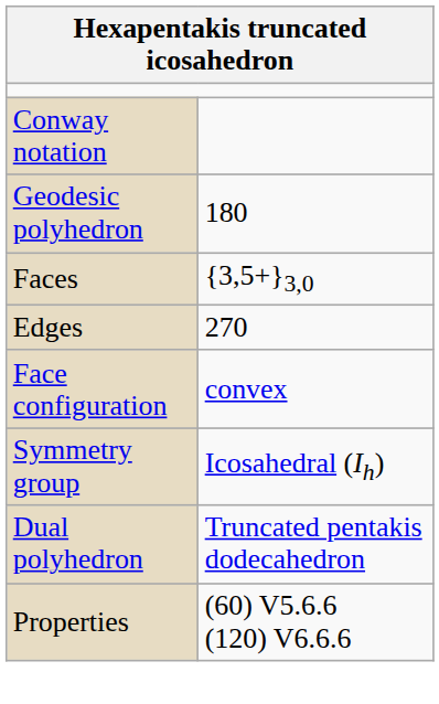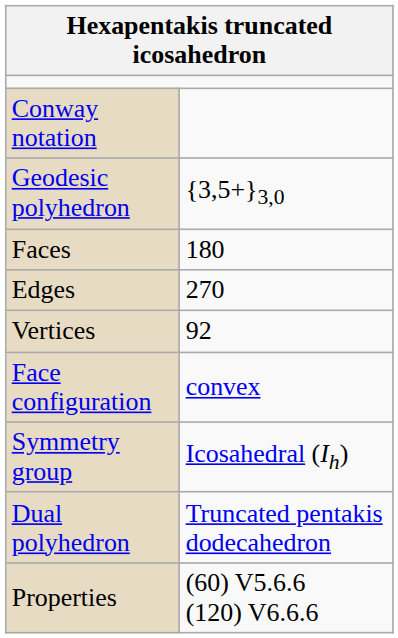 <table class=wikitable align="right" width=240>
 <tr>
 <th bgcolor=#e7dcc3 colspan=2>Hexapentakis truncated icosahedron</th>
 </tr>
 <tr>
 <td align=center colspan=2></td>
 </tr>
 <tr>
 <td bgcolor=#e7dcc3><a href='#'>Conway notation</a></td>
 <td></td>
 </tr>
 <tr>
 <td bgcolor=#e7dcc3><a href='#'>Geodesic polyhedron</a></td>
-<td>180</td>
+<td>{3,5+}<sub>3,0</sub></td>
 </tr>
 <tr>
 <td bgcolor=#e7dcc3>Faces</td>
-<td>{3,5+}<sub>3,0</sub></td>
+<td>180</td>
 </tr>
 <tr>
 <td bgcolor=#e7dcc3>Edges</td>
 <td>270</td>
+</tr>
+<tr>
+<td bgcolor=#e7dcc3>Vertices</td>
+<td>92</td>
 </tr>
 <tr>
 <td bgcolor=#e7dcc3><a href='#'>Face configuration</a></td>
 <td><a href='#'>convex</a></td>
 </tr>
 <tr>
 <td bgcolor=#e7dcc3><a href='#'>Symmetry group</a></td>
 <td><a href='#'>Icosahedral</a> (<em>I</em><sub><em>h</em></sub>)</td>
 </tr>
 <tr>
 <td bgcolor=#e7dcc3><a href='#'>Dual polyhedron</a></td>
 <td><a href='#'>Truncated pentakis dodecahedron</a></td>
 </tr>
 <tr>
 <td bgcolor=#e7dcc3>Properties</td>
 <td>(60) V5.6.6<br>(120) V6.6.6</td>
 </tr>
 </table>
